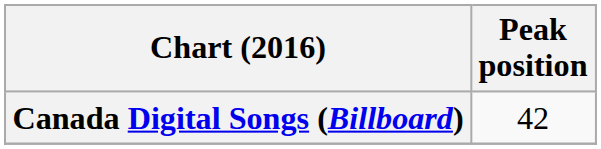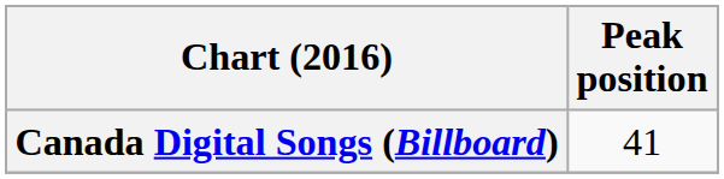 <table class="wikitable sortable plainrowheaders" style="text-align:center">
 <tr>
 <th>Chart (2016)</th>
 <th>Peak <br> position</th>
 </tr>
 <tr>
 <th scope="row">Canada <a href='#'>Digital Songs</a> (<a href='#'><em>Billboard</em></a>)</th>
-<td>42</td>
+<td>41</td>
 </tr>
 <tr>
 </tr>
 <tr>
 </tr>
 <tr>
 </tr>
 <tr>
 </tr>
 </table>
